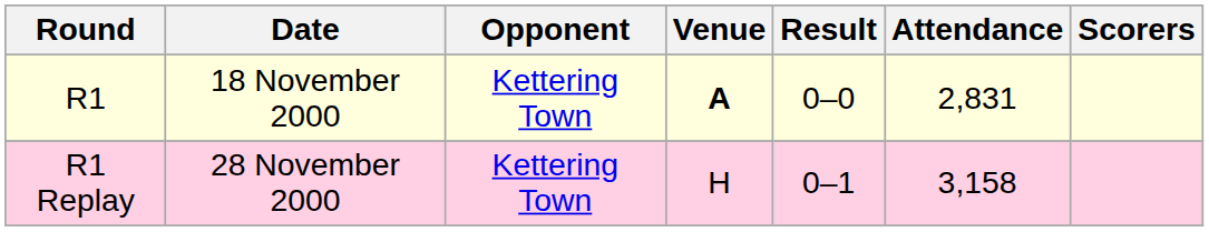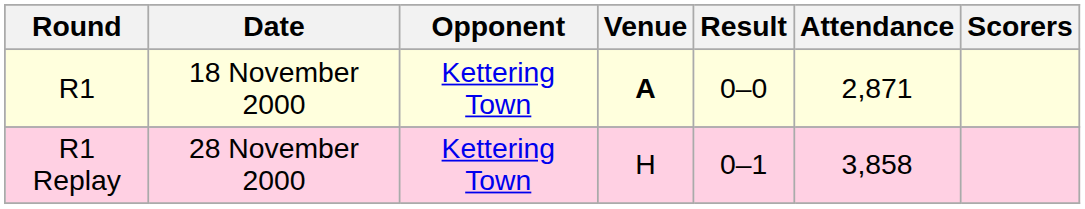 <table class= "wikitable " style="font-size:100%; text-align:center">
 <tr>
 <th>Round</th>
 <th>Date</th>
 <th>Opponent</th>
 <th>Venue</th>
 <th>Result</th>
 <th>Attendance</th>
 <th>Scorers</th>
 </tr>
 <tr style="background: #ffffdd;">
 <td>R1</td>
 <td>18 November 2000</td>
 <td><a href='#'>Kettering Town</a></td>
 <td><strong>A</strong></td>
 <td>0–0</td>
-<td>2,831</td>
+<td>2,871</td>
 <td></td>
 </tr>
 <tr style="background: #ffd0e3;">
 <td>R1 Replay</td>
 <td>28 November 2000</td>
 <td><a href='#'>Kettering Town</a></td>
 <td>H</td>
 <td>0–1</td>
-<td>3,158</td>
+<td>3,858</td>
 <td></td>
 </tr>
 </table>
